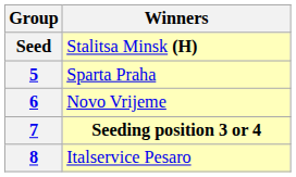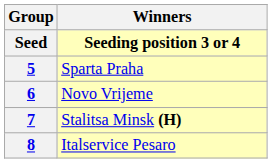 <table class="wikitable">
 <tr>
 <th>Group</th>
 <th width=200>Winners</th>
 </tr>
 <tr>
 <th>Seed</th>
-<td bgcolor=#FFFFBB> <a href='#'>Stalitsa Minsk</a> <strong>(H)</strong></td>
+<td align=center bgcolor=#FFFFBB><strong>Seeding position 3 or 4</strong></td>
 </tr>
 <tr>
 <th><a href='#'>5</a></th>
 <td bgcolor=#FFFFBB> <a href='#'>Sparta Praha</a></td>
 </tr>
 <tr>
 <th><a href='#'>6</a></th>
 <td bgcolor=#FFFFBB> <a href='#'>Novo Vrijeme</a></td>
 </tr>
 <tr>
 <th><a href='#'>7</a></th>
-<td align=center bgcolor=#FFFFBB><strong>Seeding position 3 or 4</strong></td>
+<td bgcolor=#FFFFBB> <a href='#'>Stalitsa Minsk</a> <strong>(H)</strong></td>
 </tr>
 <tr>
 <th><a href='#'>8</a></th>
 <td bgcolor=#FFFFBB> <a href='#'>Italservice Pesaro</a></td>
 </tr>
 </table>
